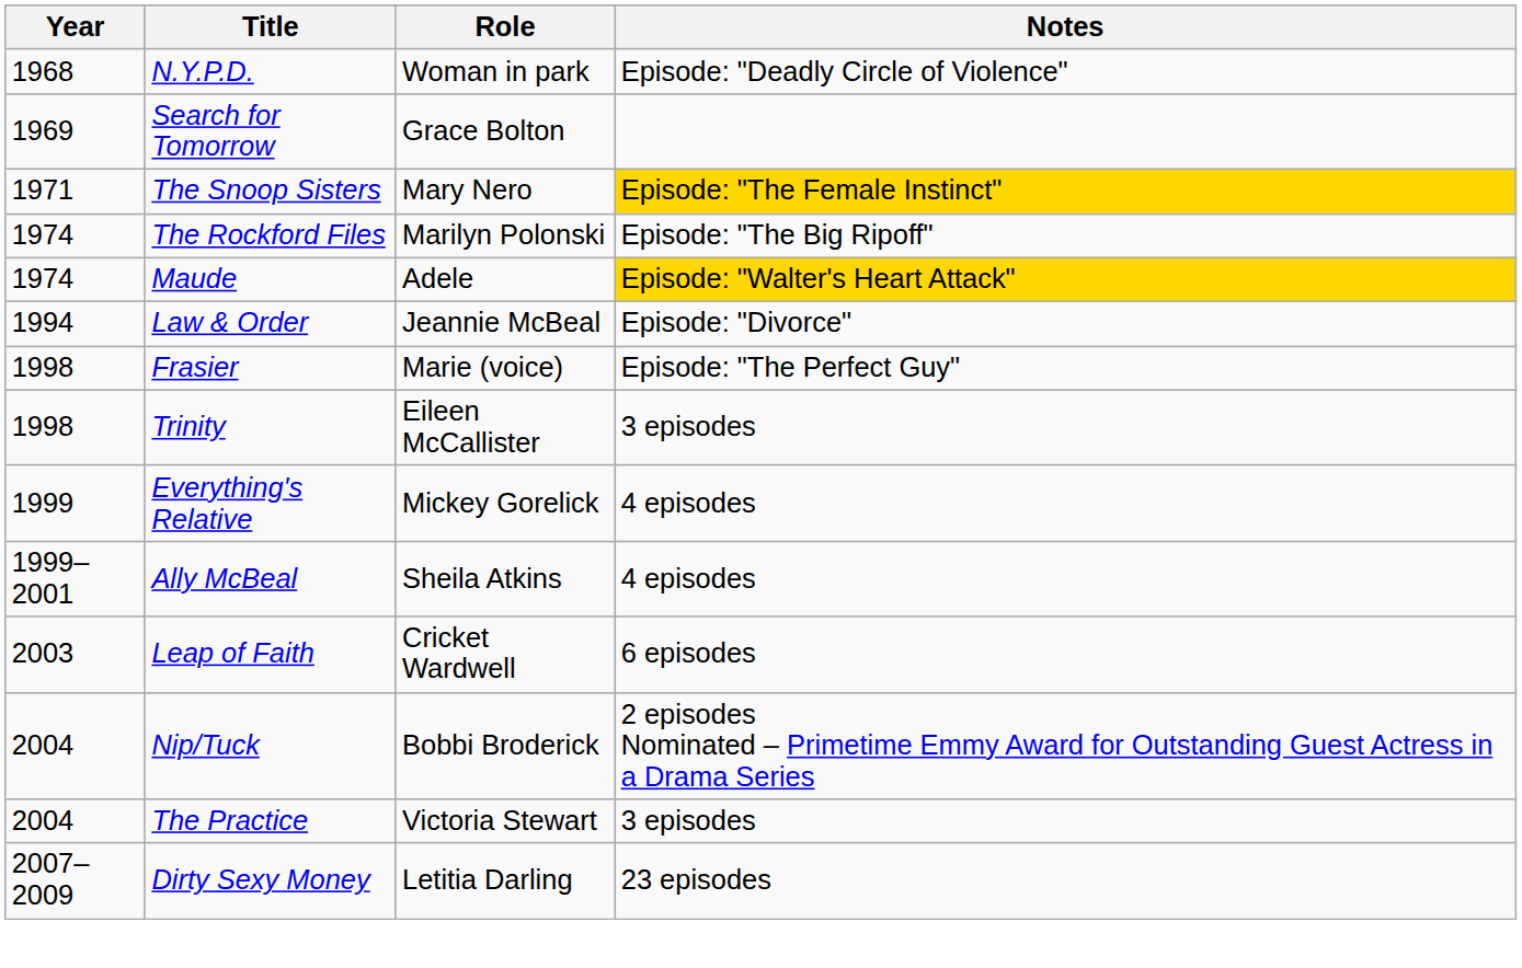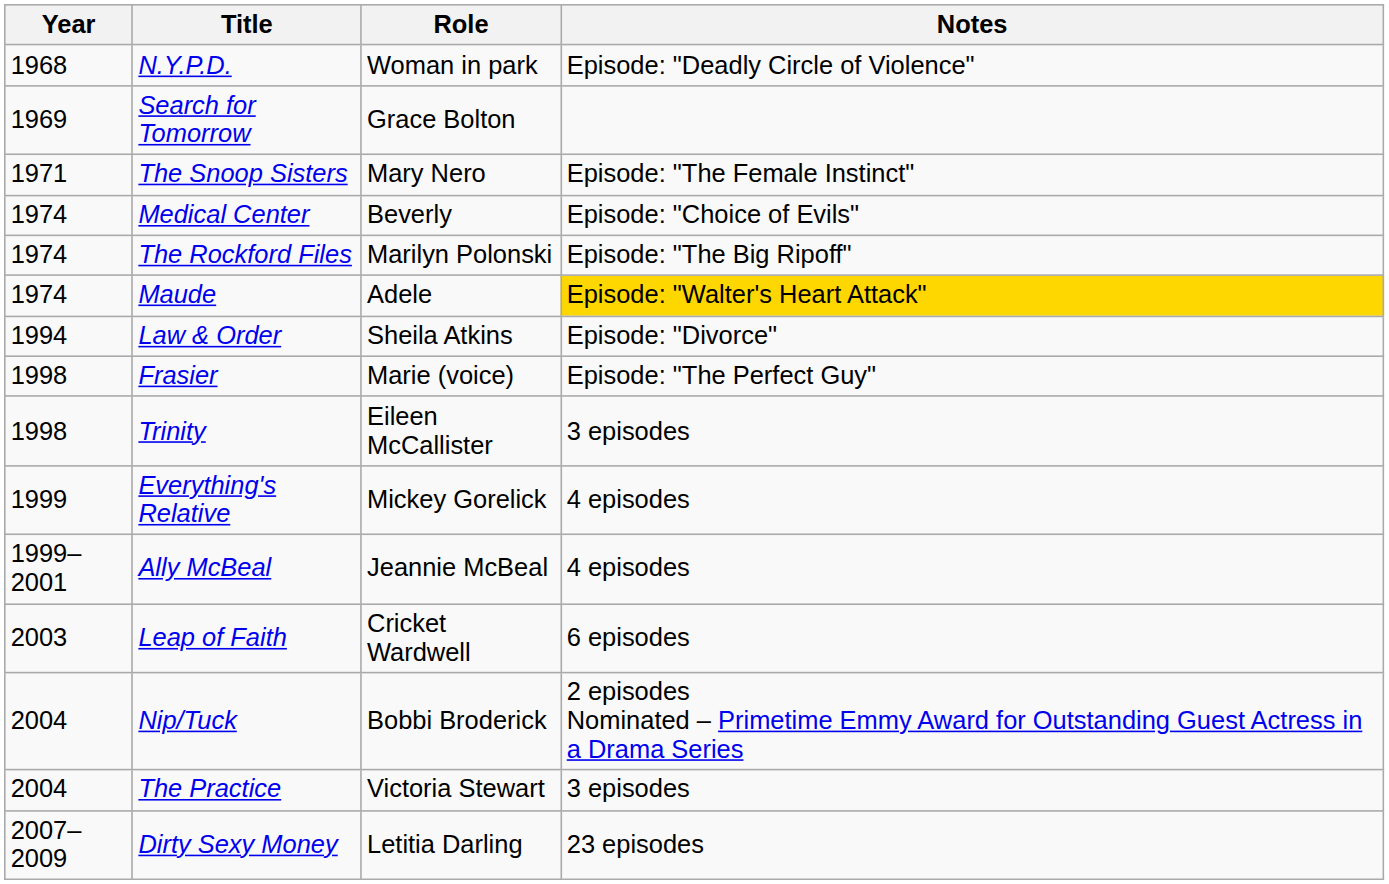 <table class="wikitable sortable">
 <tr>
 <th>Year</th>
 <th>Title</th>
 <th>Role</th>
 <th class="unsortable">Notes</th>
 </tr>
 <tr>
 <td>1968</td>
 <td><em><a href='#'>N.Y.P.D.</a></em></td>
 <td>Woman in park</td>
 <td>Episode: "Deadly Circle of Violence"</td>
 </tr>
 <tr>
 <td>1969</td>
 <td><em><a href='#'>Search for Tomorrow</a></em></td>
 <td>Grace Bolton</td>
 <td></td>
 </tr>
 <tr>
 <td>1971</td>
 <td><em><a href='#'>The Snoop Sisters</a></em></td>
 <td>Mary Nero</td>
-<td style="background: gold;">Episode: "The Female Instinct"</td>
+<td>Episode: "The Female Instinct"</td>
+</tr>
+<tr>
+<td>1974</td>
+<td><em><a href='#'>Medical Center</a></em></td>
+<td>Beverly</td>
+<td>Episode: "Choice of Evils"</td>
 </tr>
 <tr>
 <td>1974</td>
 <td><em><a href='#'>The Rockford Files</a></em></td>
 <td>Marilyn Polonski</td>
 <td>Episode: "The Big Ripoff"</td>
 </tr>
 <tr>
 <td>1974</td>
 <td><em><a href='#'>Maude</a></em></td>
 <td>Adele</td>
 <td style="background: gold;">Episode: "Walter's Heart Attack"</td>
 </tr>
 <tr>
 <td>1994</td>
 <td><em><a href='#'>Law & Order</a></em></td>
-<td>Jeannie McBeal</td>
+<td>Sheila Atkins</td>
 <td>Episode: "Divorce"</td>
 </tr>
 <tr>
 <td>1998</td>
 <td><em><a href='#'>Frasier</a></em></td>
 <td>Marie (voice)</td>
 <td>Episode: "The Perfect Guy"</td>
 </tr>
 <tr>
 <td>1998</td>
 <td><em><a href='#'>Trinity</a></em></td>
 <td>Eileen McCallister</td>
 <td>3 episodes</td>
 </tr>
 <tr>
 <td>1999</td>
 <td><em><a href='#'>Everything's Relative</a></em></td>
 <td>Mickey Gorelick</td>
 <td>4 episodes</td>
 </tr>
 <tr>
 <td>1999–2001</td>
 <td><em><a href='#'>Ally McBeal</a></em></td>
-<td>Sheila Atkins</td>
+<td>Jeannie McBeal</td>
 <td>4 episodes</td>
 </tr>
 <tr>
 <td>2003</td>
 <td><em><a href='#'>Leap of Faith</a></em></td>
 <td>Cricket Wardwell</td>
 <td>6 episodes</td>
 </tr>
 <tr>
 <td>2004</td>
 <td><em><a href='#'>Nip/Tuck</a></em></td>
 <td>Bobbi Broderick</td>
 <td>2 episodes<br>Nominated – <a href='#'>Primetime Emmy Award for Outstanding Guest Actress in a Drama Series</a></td>
 </tr>
 <tr>
 <td>2004</td>
 <td><em><a href='#'>The Practice</a></em></td>
 <td>Victoria Stewart</td>
 <td>3 episodes</td>
 </tr>
 <tr>
 <td>2007–2009</td>
 <td><em><a href='#'>Dirty Sexy Money</a></em></td>
 <td>Letitia Darling</td>
 <td>23 episodes</td>
 </tr>
 </table>
